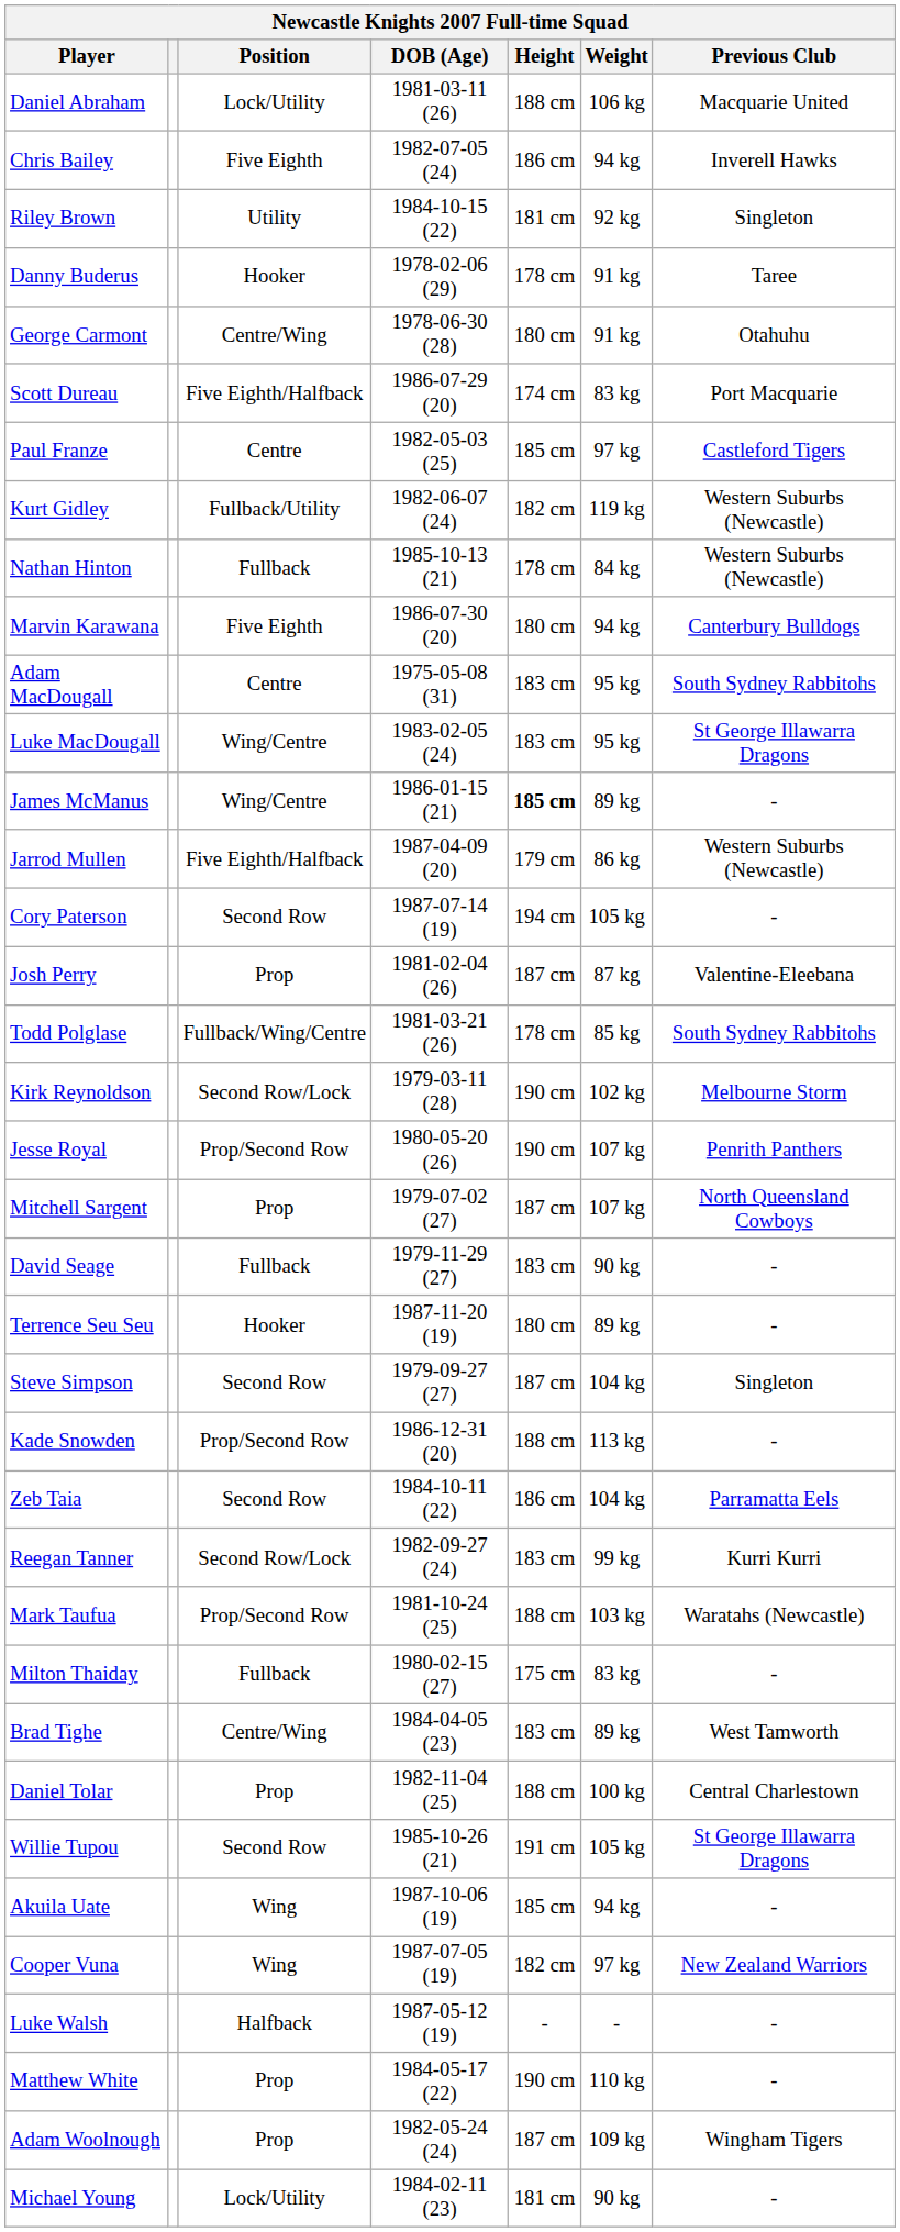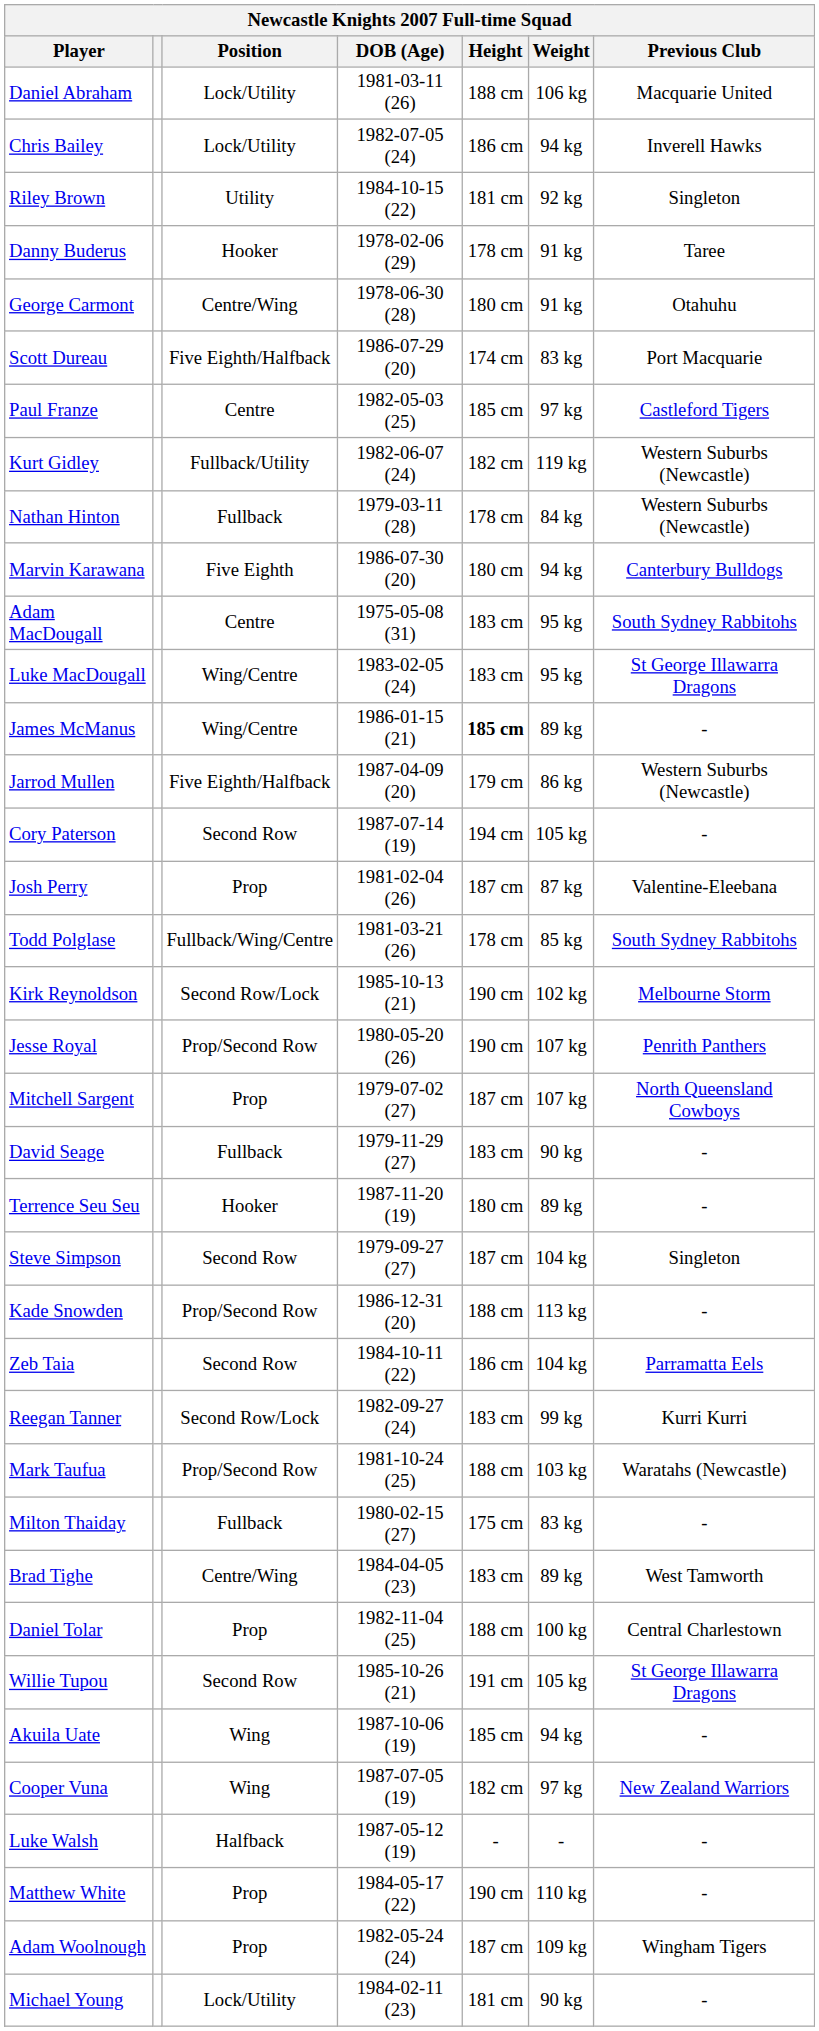 <table class="wikitable" width="100%" style="font-size:90%">
 <tr bgcolor="#efefef">
 <th colspan=11>Newcastle Knights 2007 Full-time Squad</th>
 </tr>
 <tr bgcolor="#efefef">
 <th>Player</th>
 <th></th>
 <th>Position</th>
 <th>DOB (Age)</th>
 <th>Height</th>
 <th>Weight</th>
 <th>Previous Club</th>
 </tr>
 <tr bgcolor=#FFFFFF>
 <td><a href='#'>Daniel Abraham</a></td>
 <td align=center></td>
 <td align=center>Lock/Utility</td>
 <td align=center>1981-03-11 (26)</td>
 <td align=center>188 cm</td>
 <td align=center>106 kg</td>
 <td align=center>Macquarie United</td>
 </tr>
 <tr bgcolor=#FFFFFF>
 <td><a href='#'>Chris Bailey</a></td>
 <td align=center></td>
-<td align=center>Five Eighth</td>
+<td align=center>Lock/Utility</td>
 <td align=center>1982-07-05 (24)</td>
 <td align=center>186 cm</td>
 <td align=center>94 kg</td>
 <td align=center>Inverell Hawks</td>
 </tr>
 <tr bgcolor=#FFFFFF>
 <td><a href='#'>Riley Brown</a></td>
 <td align=center></td>
 <td align=center>Utility</td>
 <td align=center>1984-10-15 (22)</td>
 <td align=center>181 cm</td>
 <td align=center>92 kg</td>
 <td align=center>Singleton</td>
 </tr>
 <tr bgcolor=#FFFFFF>
 <td><a href='#'>Danny Buderus</a></td>
 <td align=center></td>
 <td align=center>Hooker</td>
 <td align=center>1978-02-06 (29)</td>
 <td align=center>178 cm</td>
 <td align=center>91 kg</td>
 <td align=center>Taree</td>
 </tr>
 <tr bgcolor=#FFFFFF>
 <td><a href='#'>George Carmont</a></td>
 <td align=center></td>
 <td align=center>Centre/Wing</td>
 <td align=center>1978-06-30 (28)</td>
 <td align=center>180 cm</td>
 <td align=center>91 kg</td>
 <td align=center>Otahuhu</td>
 </tr>
 <tr bgcolor=#FFFFFF>
 <td><a href='#'>Scott Dureau</a></td>
 <td align=center></td>
 <td align=center>Five Eighth/Halfback</td>
 <td align=center>1986-07-29 (20)</td>
 <td align=center>174 cm</td>
 <td align=center>83 kg</td>
 <td align=center>Port Macquarie</td>
 </tr>
 <tr bgcolor=#FFFFFF>
 <td><a href='#'>Paul Franze</a></td>
 <td align=center></td>
 <td align=center>Centre</td>
 <td align=center>1982-05-03 (25)</td>
 <td align=center>185 cm</td>
 <td align=center>97 kg</td>
 <td align=center><a href='#'>Castleford Tigers</a></td>
 </tr>
 <tr bgcolor=#FFFFFF>
 <td><a href='#'>Kurt Gidley</a></td>
 <td align=center></td>
 <td align=center>Fullback/Utility</td>
 <td align=center>1982-06-07 (24)</td>
 <td align=center>182 cm</td>
 <td align=center>119 kg</td>
 <td align=center>Western Suburbs (Newcastle)</td>
 </tr>
 <tr bgcolor=#FFFFFF>
 <td><a href='#'>Nathan Hinton</a></td>
 <td align=center></td>
 <td align=center>Fullback</td>
-<td align=center>1985-10-13 (21)</td>
+<td align=center>1979-03-11 (28)</td>
 <td align=center>178 cm</td>
 <td align=center>84 kg</td>
 <td align=center>Western Suburbs (Newcastle)</td>
 </tr>
 <tr bgcolor=#FFFFFF>
 <td><a href='#'>Marvin Karawana</a></td>
 <td align=center></td>
 <td align=center>Five Eighth</td>
 <td align=center>1986-07-30 (20)</td>
 <td align=center>180 cm</td>
 <td align=center>94 kg</td>
 <td align=center><a href='#'>Canterbury Bulldogs</a></td>
 </tr>
 <tr bgcolor=#FFFFFF>
 <td><a href='#'>Adam MacDougall</a></td>
 <td align=center></td>
 <td align=center>Centre</td>
 <td align=center>1975-05-08 (31)</td>
 <td align=center>183 cm</td>
 <td align=center>95 kg</td>
 <td align=center><a href='#'>South Sydney Rabbitohs</a></td>
 </tr>
 <tr bgcolor=#FFFFFF>
 <td><a href='#'>Luke MacDougall</a></td>
 <td align=center></td>
 <td align=center>Wing/Centre</td>
 <td align=center>1983-02-05 (24)</td>
 <td align=center>183 cm</td>
 <td align=center>95 kg</td>
 <td align=center><a href='#'>St George Illawarra Dragons</a></td>
 </tr>
 <tr bgcolor=#FFFFFF>
 <td><a href='#'>James McManus</a></td>
 <td align=center></td>
 <td align=center>Wing/Centre</td>
 <td align=center>1986-01-15 (21)</td>
 <td align=center><strong>185 cm</strong></td>
 <td align=center>89 kg</td>
 <td align=center>-</td>
 </tr>
 <tr bgcolor=#FFFFFF>
 <td><a href='#'>Jarrod Mullen</a></td>
 <td align=center></td>
 <td align=center>Five Eighth/Halfback</td>
 <td align=center>1987-04-09 (20)</td>
 <td align=center>179 cm</td>
 <td align=center>86 kg</td>
 <td align=center>Western Suburbs (Newcastle)</td>
 </tr>
 <tr bgcolor=#FFFFFF>
 <td><a href='#'>Cory Paterson</a></td>
 <td align=center></td>
 <td align=center>Second Row</td>
 <td align=center>1987-07-14 (19)</td>
 <td align=center>194 cm</td>
 <td align=center>105 kg</td>
 <td align=center>-</td>
 </tr>
 <tr bgcolor=#FFFFFF>
 <td><a href='#'>Josh Perry</a></td>
 <td align=center></td>
 <td align=center>Prop</td>
 <td align=center>1981-02-04 (26)</td>
 <td align=center>187 cm</td>
 <td align=center>87 kg</td>
 <td align=center>Valentine-Eleebana</td>
 </tr>
 <tr bgcolor=#FFFFFF>
 <td><a href='#'>Todd Polglase</a></td>
 <td align=center></td>
 <td align=center>Fullback/Wing/Centre</td>
 <td align=center>1981-03-21 (26)</td>
 <td align=center>178 cm</td>
 <td align=center>85 kg</td>
 <td align=center><a href='#'>South Sydney Rabbitohs</a></td>
 </tr>
 <tr bgcolor=#FFFFFF>
 <td><a href='#'>Kirk Reynoldson</a></td>
 <td align=center></td>
 <td align=center>Second Row/Lock</td>
-<td align=center>1979-03-11 (28)</td>
+<td align=center>1985-10-13 (21)</td>
 <td align=center>190 cm</td>
 <td align=center>102 kg</td>
 <td align=center><a href='#'>Melbourne Storm</a></td>
 </tr>
 <tr bgcolor=#FFFFFF>
 <td><a href='#'>Jesse Royal</a></td>
 <td align=center></td>
 <td align=center>Prop/Second Row</td>
 <td align=center>1980-05-20 (26)</td>
 <td align=center>190 cm</td>
 <td align=center>107 kg</td>
 <td align=center><a href='#'>Penrith Panthers</a></td>
 </tr>
 <tr bgcolor=#FFFFFF>
 <td><a href='#'>Mitchell Sargent</a></td>
 <td align=center></td>
 <td align=center>Prop</td>
 <td align=center>1979-07-02 (27)</td>
 <td align=center>187 cm</td>
 <td align=center>107 kg</td>
 <td align=center><a href='#'>North Queensland Cowboys</a></td>
 </tr>
 <tr bgcolor=#FFFFFF>
 <td><a href='#'>David Seage</a></td>
 <td align=center></td>
 <td align=center>Fullback</td>
 <td align=center>1979-11-29 (27)</td>
 <td align=center>183 cm</td>
 <td align=center>90 kg</td>
 <td align=center>-</td>
 </tr>
 <tr bgcolor=#FFFFFF>
 <td><a href='#'>Terrence Seu Seu</a></td>
 <td align=center></td>
 <td align=center>Hooker</td>
 <td align=center>1987-11-20 (19)</td>
 <td align=center>180 cm</td>
 <td align=center>89 kg</td>
 <td align=center>-</td>
 </tr>
 <tr bgcolor=#FFFFFF>
 <td><a href='#'>Steve Simpson</a></td>
 <td align=center></td>
 <td align=center>Second Row</td>
 <td align=center>1979-09-27 (27)</td>
 <td align=center>187 cm</td>
 <td align=center>104 kg</td>
 <td align=center>Singleton</td>
 </tr>
 <tr bgcolor=#FFFFFF>
 <td><a href='#'>Kade Snowden</a></td>
 <td align=center></td>
 <td align=center>Prop/Second Row</td>
 <td align=center>1986-12-31 (20)</td>
 <td align=center>188 cm</td>
 <td align=center>113 kg</td>
 <td align=center>-</td>
 </tr>
 <tr bgcolor=#FFFFFF>
 <td><a href='#'>Zeb Taia</a></td>
 <td align=center></td>
 <td align=center>Second Row</td>
 <td align=center>1984-10-11 (22)</td>
 <td align=center>186 cm</td>
 <td align=center>104 kg</td>
 <td align=center><a href='#'>Parramatta Eels</a></td>
 </tr>
 <tr bgcolor=#FFFFFF>
 <td><a href='#'>Reegan Tanner</a></td>
 <td align=center></td>
 <td align=center>Second Row/Lock</td>
 <td align=center>1982-09-27 (24)</td>
 <td align=center>183 cm</td>
 <td align=center>99 kg</td>
 <td align=center>Kurri Kurri</td>
 </tr>
 <tr bgcolor=#FFFFFF>
 <td><a href='#'>Mark Taufua</a></td>
 <td align=center></td>
 <td align=center>Prop/Second Row</td>
 <td align=center>1981-10-24 (25)</td>
 <td align=center>188 cm</td>
 <td align=center>103 kg</td>
 <td align=center>Waratahs (Newcastle)</td>
 </tr>
 <tr bgcolor=#FFFFFF>
 <td><a href='#'>Milton Thaiday</a></td>
 <td align=center></td>
 <td align=center>Fullback</td>
 <td align=center>1980-02-15 (27)</td>
 <td align=center>175 cm</td>
 <td align=center>83 kg</td>
 <td align=center>-</td>
 </tr>
 <tr bgcolor=#FFFFFF>
 <td><a href='#'>Brad Tighe</a></td>
 <td align=center></td>
 <td align=center>Centre/Wing</td>
 <td align=center>1984-04-05 (23)</td>
 <td align=center>183 cm</td>
 <td align=center>89 kg</td>
 <td align=center>West Tamworth</td>
 </tr>
 <tr bgcolor=#FFFFFF>
 <td><a href='#'>Daniel Tolar</a></td>
 <td align=center></td>
 <td align=center>Prop</td>
 <td align=center>1982-11-04 (25)</td>
 <td align=center>188 cm</td>
 <td align=center>100 kg</td>
 <td align=center>Central Charlestown</td>
 </tr>
 <tr bgcolor=#FFFFFF>
 <td><a href='#'>Willie Tupou</a></td>
 <td align=center></td>
 <td align=center>Second Row</td>
 <td align=center>1985-10-26 (21)</td>
 <td align=center>191 cm</td>
 <td align=center>105 kg</td>
 <td align=center><a href='#'>St George Illawarra Dragons</a></td>
 </tr>
 <tr bgcolor=#FFFFFF>
 <td><a href='#'>Akuila Uate</a></td>
 <td align=center></td>
 <td align=center>Wing</td>
 <td align=center>1987-10-06 (19)</td>
 <td align=center>185 cm</td>
 <td align=center>94 kg</td>
 <td align=center>-</td>
 </tr>
 <tr bgcolor=#FFFFFF>
 <td><a href='#'>Cooper Vuna</a></td>
 <td align=center></td>
 <td align=center>Wing</td>
 <td align=center>1987-07-05 (19)</td>
 <td align=center>182 cm</td>
 <td align=center>97 kg</td>
 <td align=center><a href='#'>New Zealand Warriors</a></td>
 </tr>
 <tr bgcolor=#FFFFFF>
 <td><a href='#'>Luke Walsh</a></td>
 <td align=center></td>
 <td align=center>Halfback</td>
 <td align=center>1987-05-12 (19)</td>
 <td align=center>-</td>
 <td align=center>-</td>
 <td align=center>-</td>
 </tr>
 <tr bgcolor=#FFFFFF>
 <td><a href='#'>Matthew White</a></td>
 <td align=center></td>
 <td align=center>Prop</td>
 <td align=center>1984-05-17 (22)</td>
 <td align=center>190 cm</td>
 <td align=center>110 kg</td>
 <td align=center>-</td>
 </tr>
 <tr bgcolor=#FFFFFF>
 <td><a href='#'>Adam Woolnough</a></td>
 <td align=center></td>
 <td align=center>Prop</td>
 <td align=center>1982-05-24 (24)</td>
 <td align=center>187 cm</td>
 <td align=center>109 kg</td>
 <td align=center>Wingham Tigers</td>
 </tr>
 <tr bgcolor=#FFFFFF>
 <td><a href='#'>Michael Young</a></td>
 <td align=center></td>
 <td align=center>Lock/Utility</td>
 <td align=center>1984-02-11 (23)</td>
 <td align=center>181 cm</td>
 <td align=center>90 kg</td>
 <td align=center>-</td>
 </tr>
 </table>
